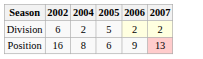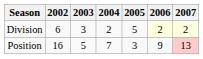 <table class="wikitable" style="text-align: Center;">
 <tr>
 <th>Season</th>
 <th>2002</th>
+<th>2003</th>
 <th>2004</th>
 <th>2005</th>
 <th>2006</th>
 <th>2007</th>
 </tr>
 <tr>
 <td>Division</td>
 <td>6</td>
+<td>3</td>
 <td>2</td>
 <td>5</td>
 <td bgcolor=#FFFFE0>2</td>
 <td bgcolor=#FFFFE0>2</td>
 </tr>
 <tr>
 <td>Position</td>
 <td>16</td>
-<td>8</td>
-<td>6</td>
+<td>5</td>
+<td>7</td>
+<td>3</td>
 <td>9</td>
 <td bgcolor=FFCCCC>13</td>
 </tr>
 </table>
